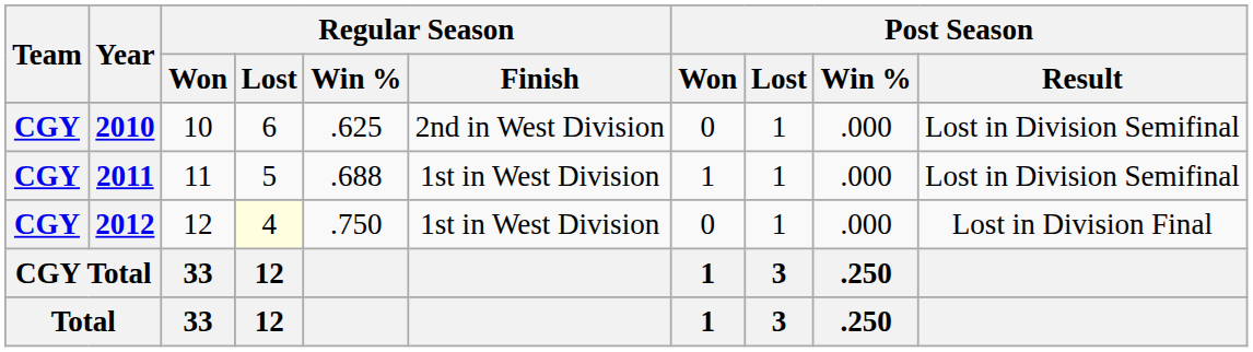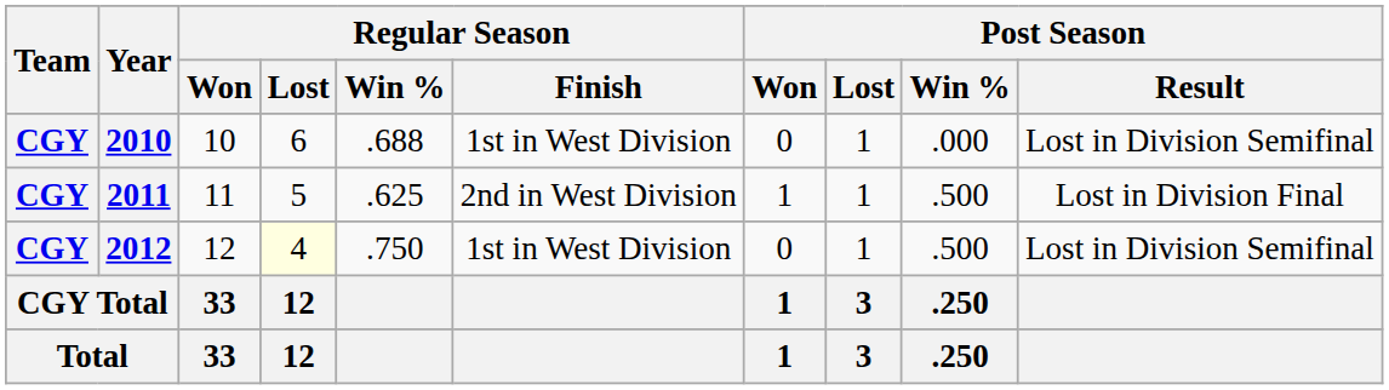 <table class="wikitable" style="font-size: 95%; text-align:center;">
 <tr>
 <th rowspan="2">Team</th>
 <th rowspan="2">Year</th>
 <th colspan="4">Regular Season</th>
 <th colspan="4">Post Season</th>
 </tr>
 <tr>
 <th>Won</th>
 <th>Lost</th>
 <th>Win %</th>
 <th>Finish</th>
 <th>Won</th>
 <th>Lost</th>
 <th>Win %</th>
 <th>Result</th>
 </tr>
 <tr>
 <th><a href='#'>CGY</a></th>
 <th><a href='#'>2010</a></th>
 <td>10</td>
 <td>6</td>
-<td>.625</td>
-<td>2nd in West Division</td>
+<td>.688</td>
+<td>1st in West Division</td>
 <td>0</td>
 <td>1</td>
 <td>.000</td>
 <td>Lost in Division Semifinal</td>
 </tr>
 <tr>
 <th><a href='#'>CGY</a></th>
 <th><a href='#'>2011</a></th>
 <td>11</td>
 <td>5</td>
-<td>.688</td>
-<td>1st in West Division</td>
+<td>.625</td>
+<td>2nd in West Division</td>
 <td>1</td>
 <td>1</td>
-<td>.000</td>
-<td>Lost in Division Semifinal</td>
+<td>.500</td>
+<td>Lost in Division Final</td>
 </tr>
 <tr>
 <th><a href='#'>CGY</a></th>
 <th><a href='#'>2012</a></th>
 <td>12</td>
 <td style="background: lightyellow;">4</td>
 <td>.750</td>
 <td>1st in West Division</td>
 <td>0</td>
 <td>1</td>
-<td>.000</td>
-<td>Lost in Division Final</td>
+<td>.500</td>
+<td>Lost in Division Semifinal</td>
 </tr>
 <tr>
 <th colspan="2">CGY Total</th>
 <th>33</th>
 <th>12</th>
 <th></th>
 <th></th>
 <th>1</th>
 <th>3</th>
 <th>.250</th>
 <th></th>
 </tr>
 <tr>
 <th colspan="2">Total</th>
 <th>33</th>
 <th>12</th>
 <th></th>
 <th></th>
 <th>1</th>
 <th>3</th>
 <th>.250</th>
 <th></th>
 </tr>
 </table>
